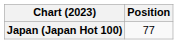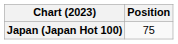 <table class="wikitable plainrowheaders" style="text-align:center">
 <tr>
 <th scope="col">Chart (2023)</th>
 <th scope="col">Position</th>
 </tr>
 <tr>
 <th scope="row">Japan (Japan Hot 100)</th>
-<td>77</td>
+<td>75</td>
 </tr>
 </table>
